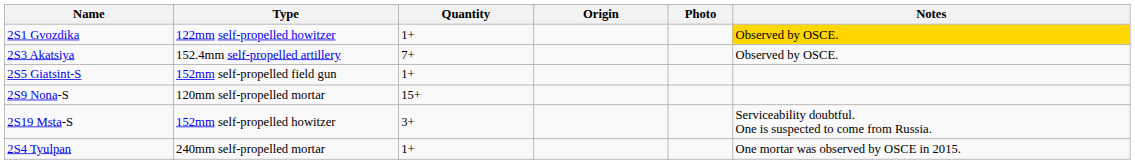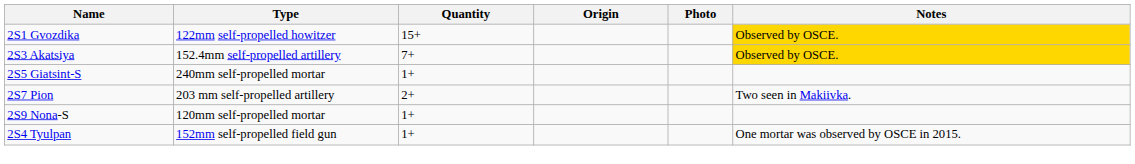 <table class="wikitable" style="width:90%;">
 <tr>
 <th style="width:15%;">Name</th>
 <th style="width:20%;">Type</th>
 <th style="width:12%;">Quantity</th>
 <th style="width:12%;">Origin</th>
 <th>Photo</th>
 <th>Notes</th>
 </tr>
 <tr>
 <td><a href='#'>2S1 Gvozdika</a></td>
 <td><a href='#'>122mm</a> <a href='#'>self-propelled howitzer</a></td>
-<td>1+</td>
+<td>15+</td>
 <td></td>
 <td></td>
 <td style="background: gold;">Observed by OSCE.</td>
 </tr>
 <tr>
 <td><a href='#'>2S3 Akatsiya</a></td>
 <td>152.4mm <a href='#'>self-propelled artillery</a></td>
 <td>7+</td>
 <td></td>
 <td></td>
-<td>Observed by OSCE.</td>
+<td style="background: gold;">Observed by OSCE.</td>
 </tr>
 <tr>
 <td><a href='#'>2S5 Giatsint-S</a></td>
-<td><a href='#'>152mm</a> self-propelled field gun</td>
+<td>240mm self-propelled mortar</td>
 <td>1+</td>
 <td></td>
 <td></td>
 <td></td>
 </tr>
 <tr>
+<td><a href='#'>2S7 Pion</a></td>
+<td>203 mm self-propelled artillery</td>
+<td>2+</td>
+<td></td>
+<td></td>
+<td>Two seen in <a href='#'>Makiivka</a>.</td>
+</tr>
+<tr>
 <td><a href='#'>2S9 Nona</a>-S</td>
 <td>120mm self-propelled mortar</td>
-<td>15+</td>
+<td>1+</td>
 <td></td>
 <td></td>
 <td></td>
 </tr>
 <tr>
-<td><a href='#'>2S19 Msta</a>-S</td>
-<td><a href='#'>152mm</a> self-propelled howitzer</td>
-<td>3+</td>
-<td></td>
-<td></td>
-<td>Serviceability doubtful.<br> One is suspected to come from Russia.</td>
-</tr>
-<tr>
 <td><a href='#'>2S4 Tyulpan</a></td>
-<td>240mm self-propelled mortar</td>
+<td><a href='#'>152mm</a> self-propelled field gun</td>
 <td>1+</td>
 <td></td>
 <td></td>
 <td>One mortar was observed by OSCE in 2015.</td>
 </tr>
 </table>
